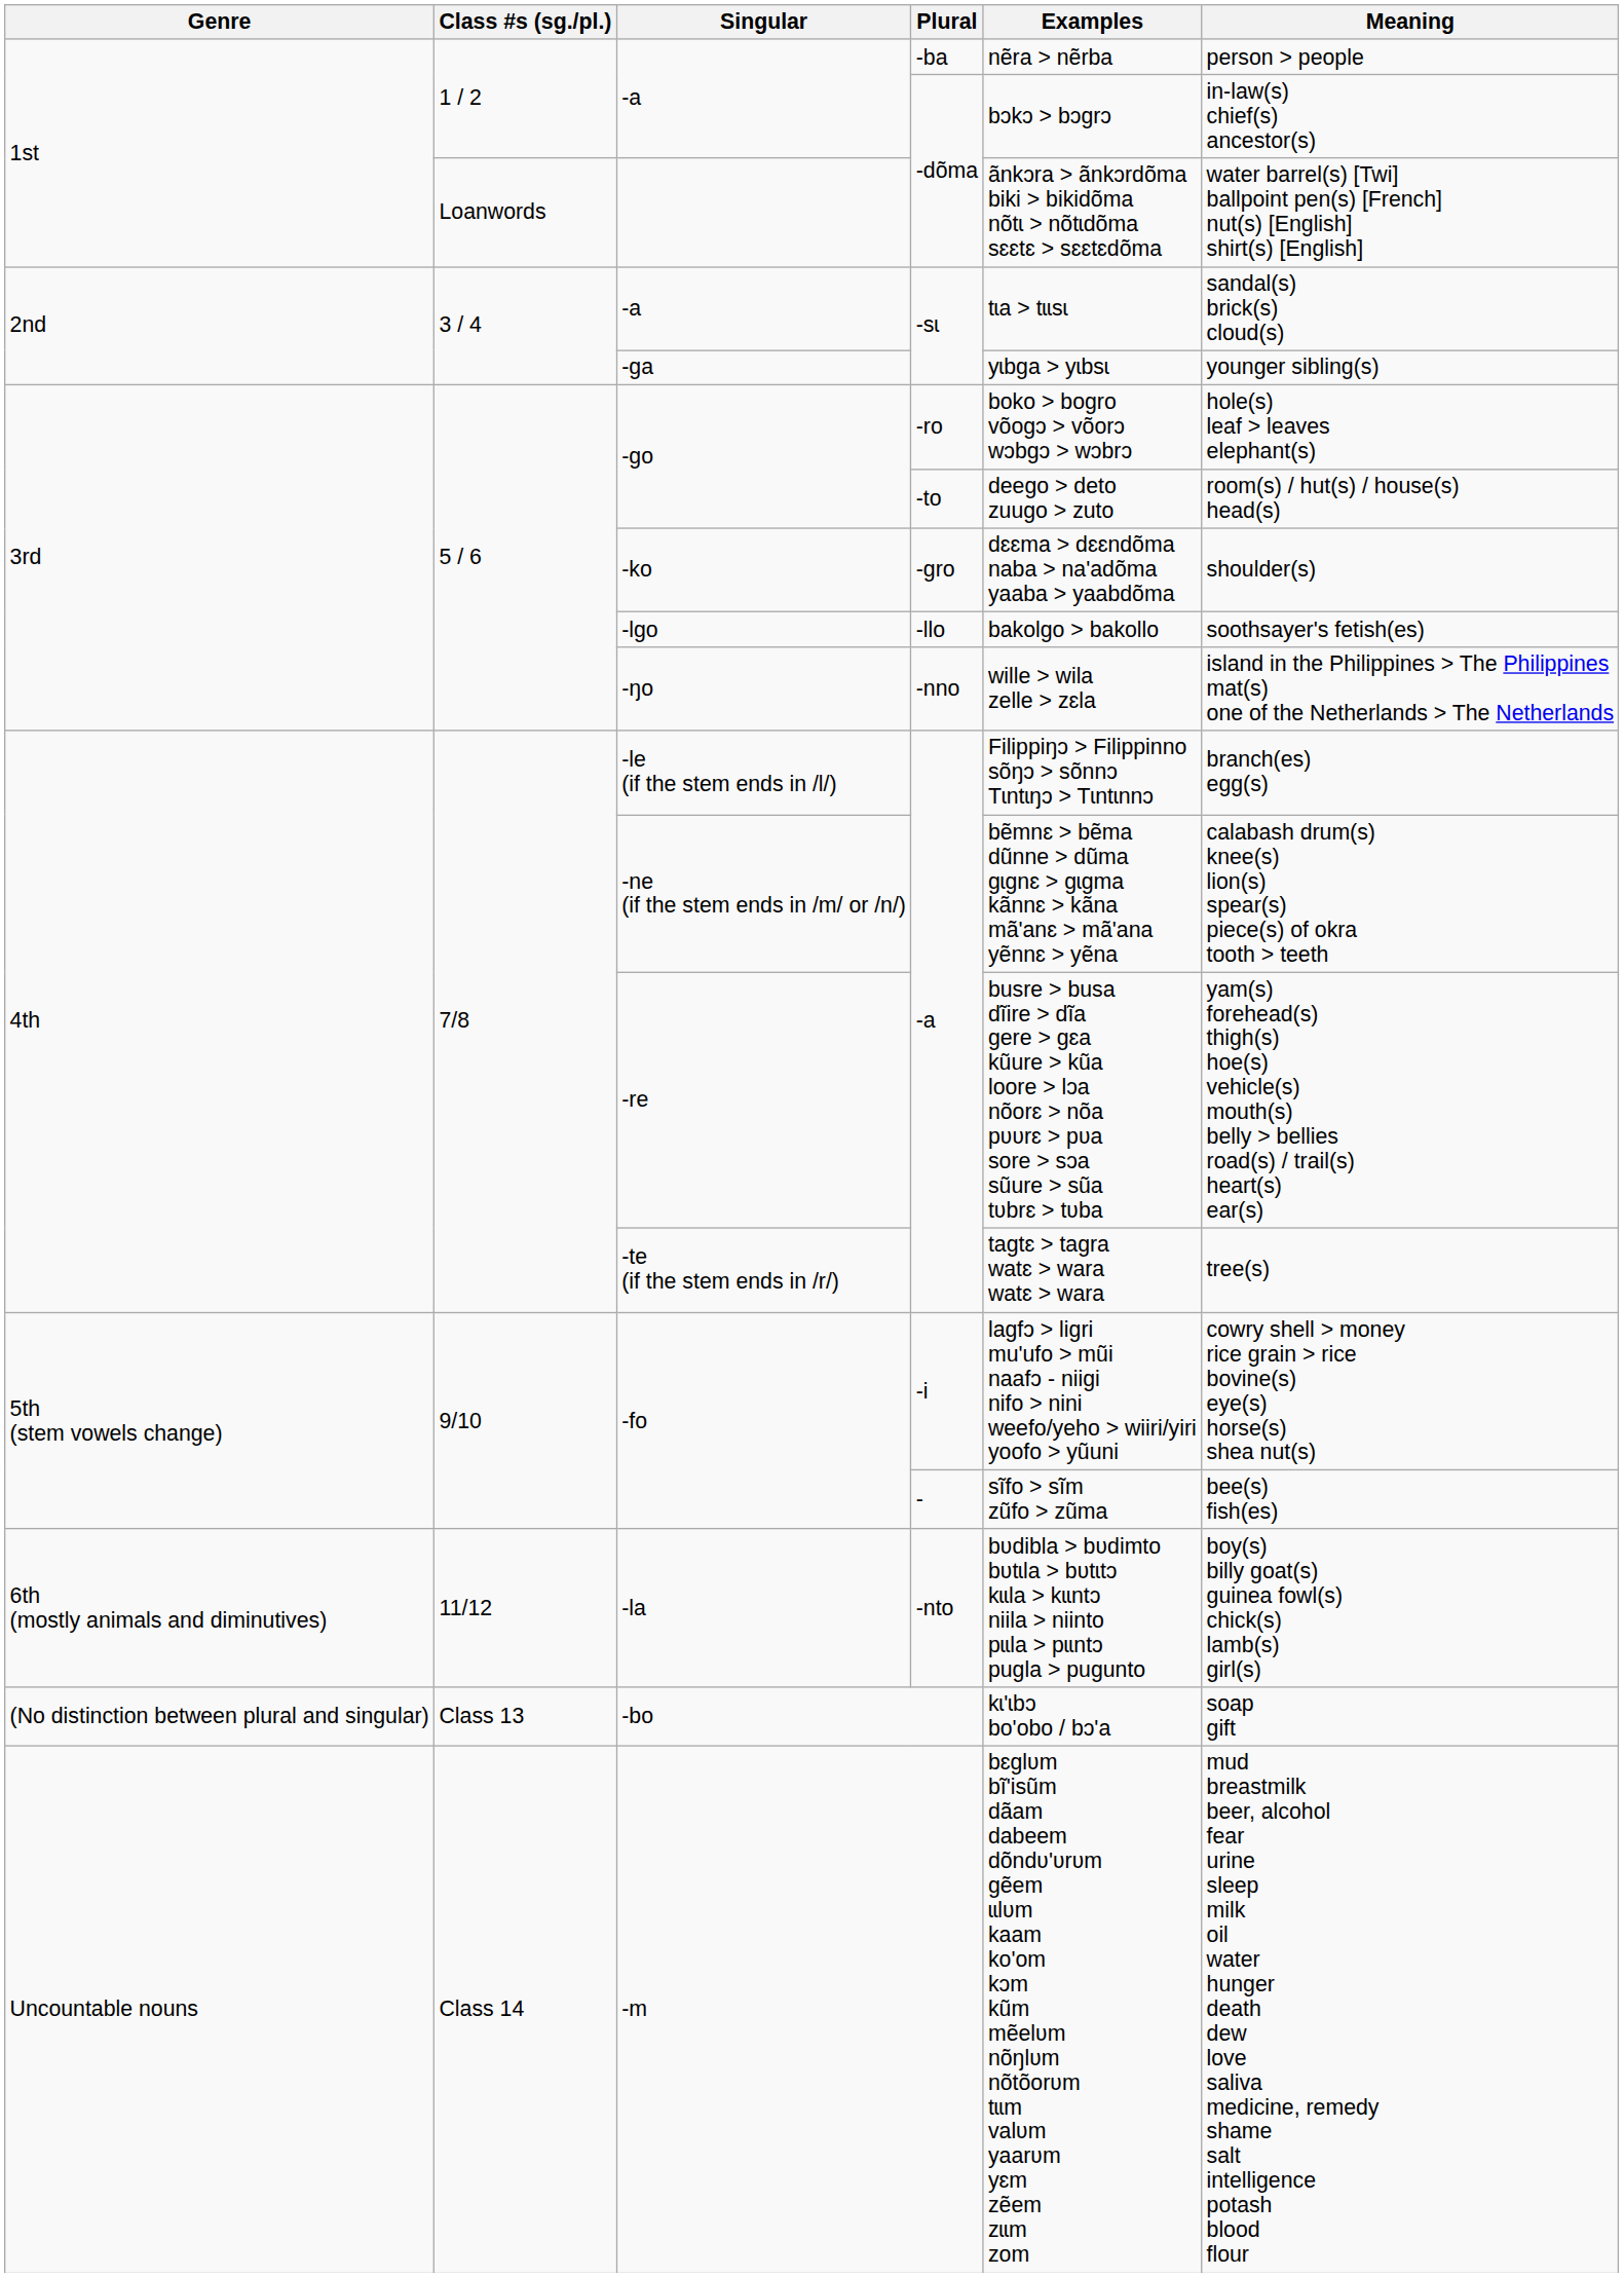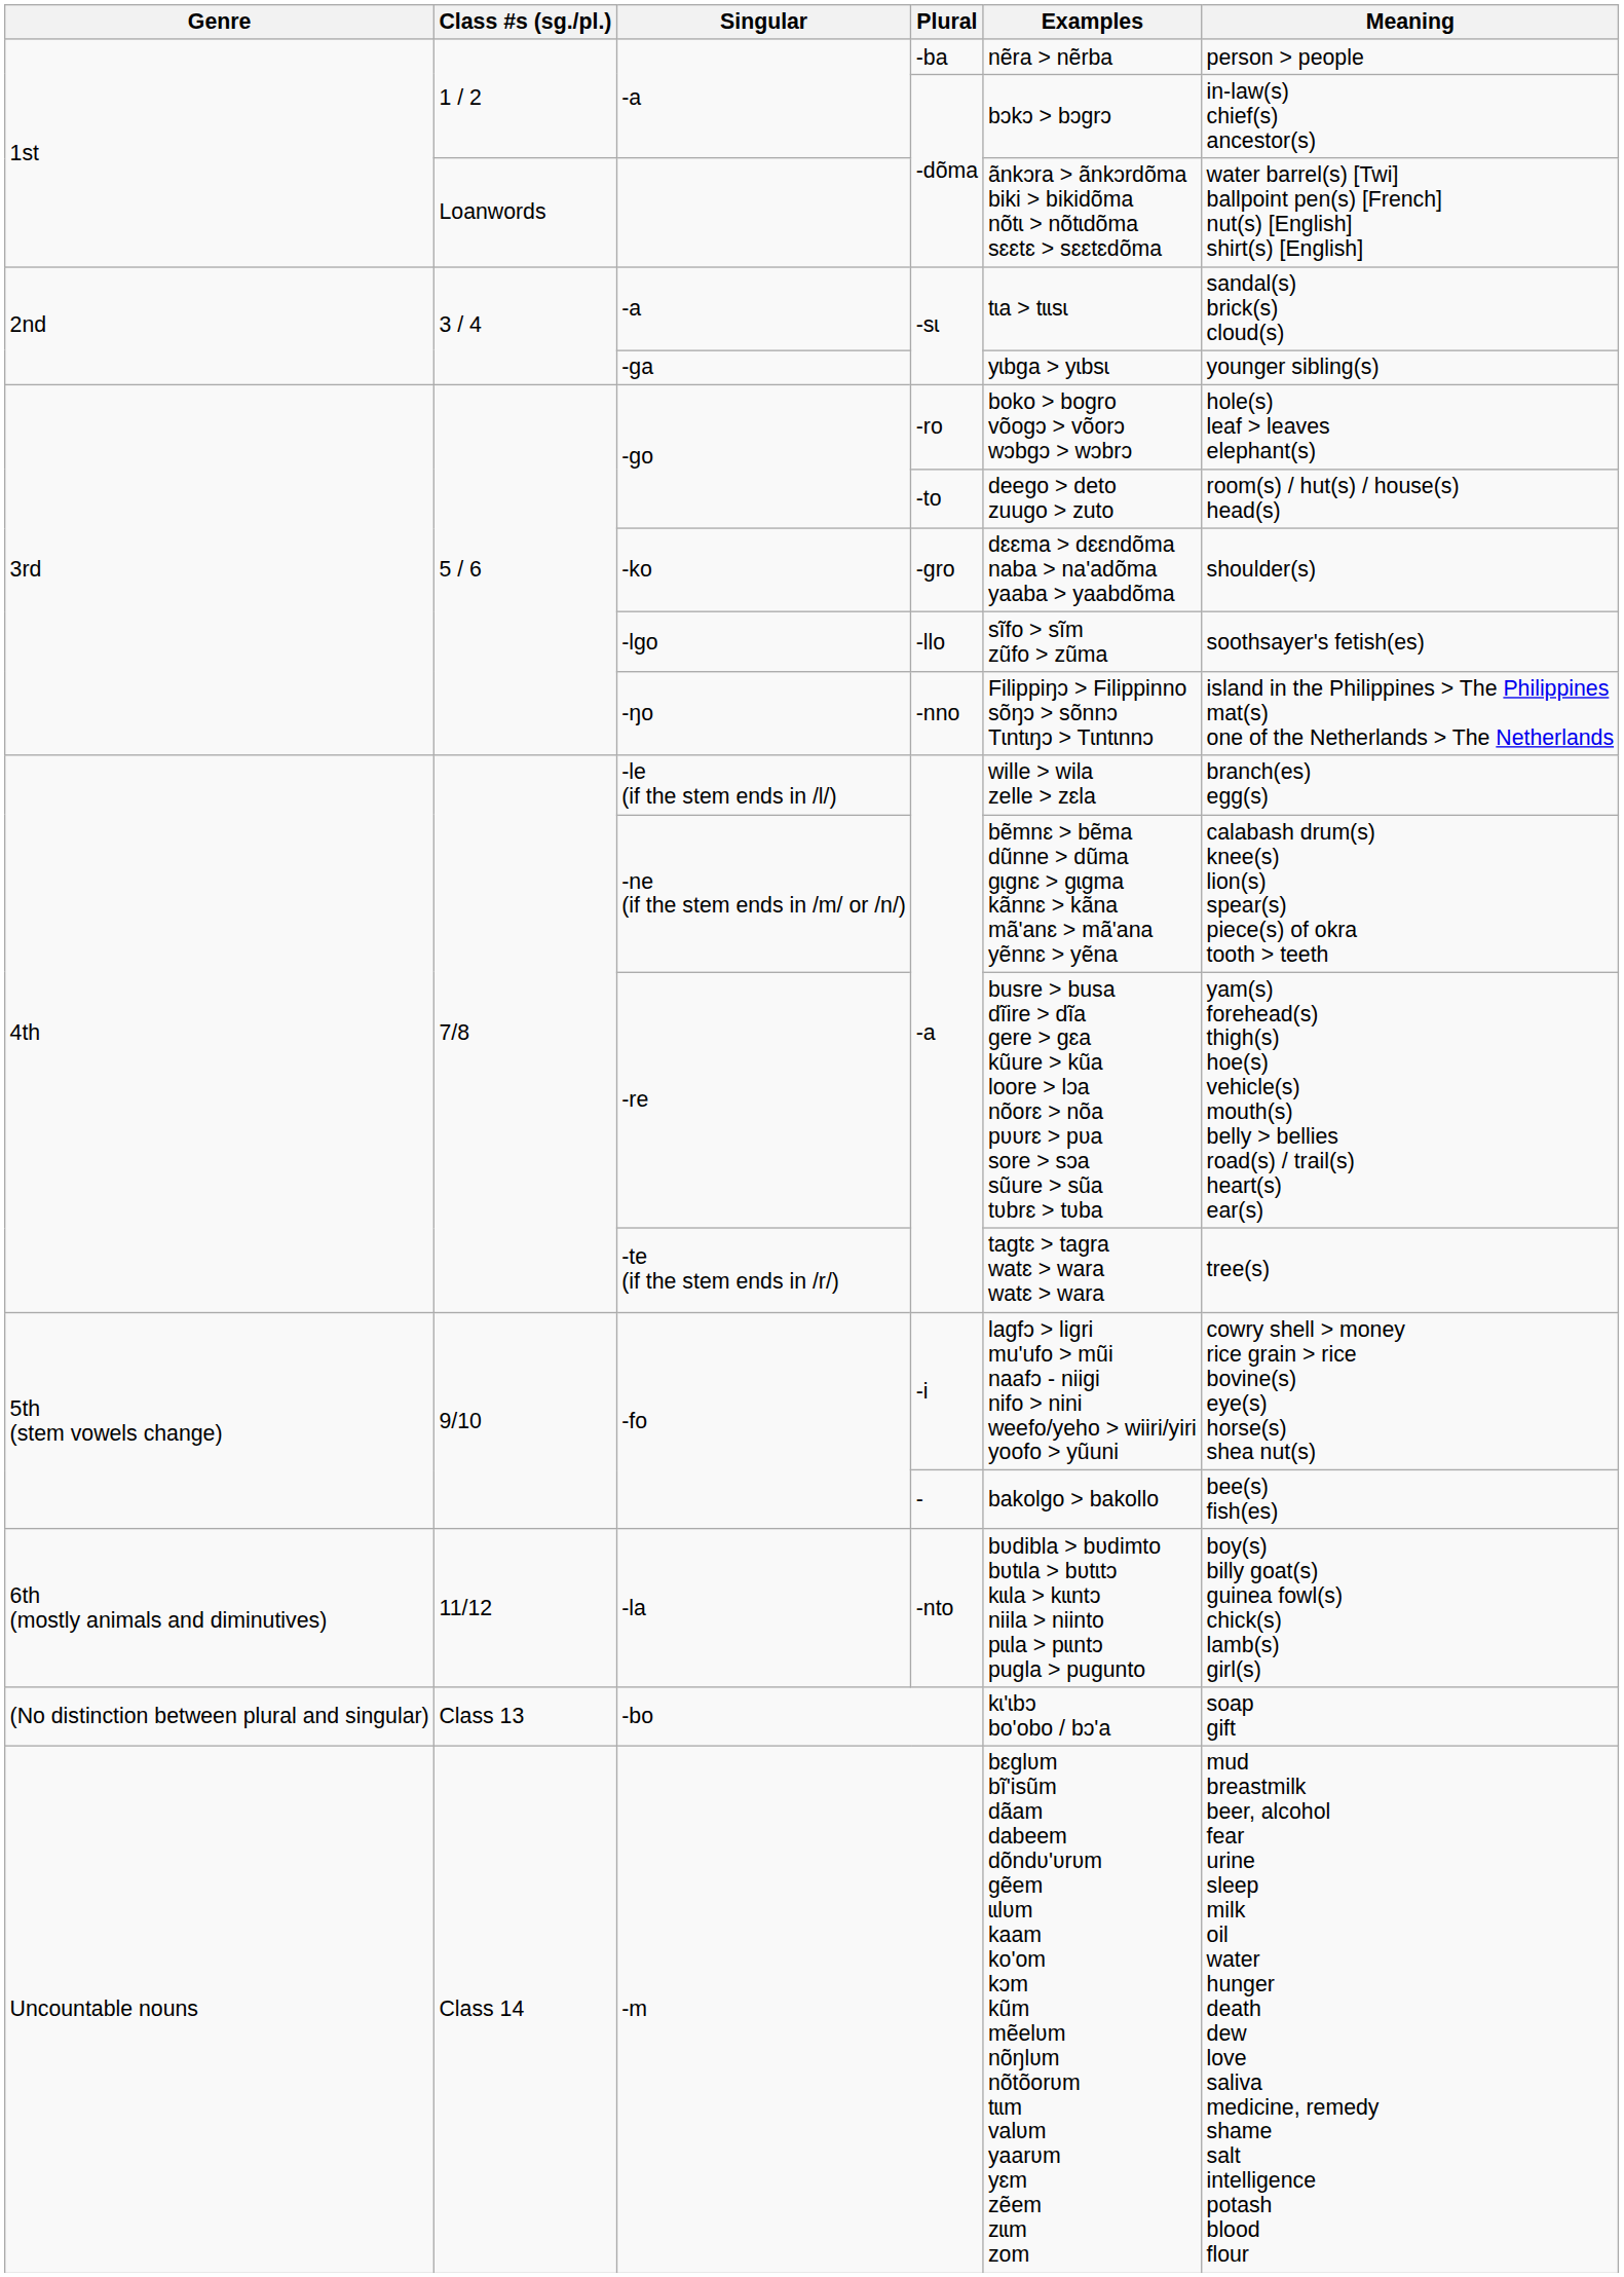 <table class="wikitable">
 <tr>
 <th>Genre</th>
 <th>Class #s (sg./pl.)</th>
 <th>Singular</th>
 <th>Plural</th>
 <th>Examples</th>
 <th>Meaning</th>
 </tr>
 <tr>
 <td rowspan="3">1st</td>
 <td rowspan="2">1 / 2</td>
 <td rowspan="2">-a</td>
 <td>-ba</td>
 <td>nẽra > nẽrba</td>
 <td>person > people</td>
 </tr>
 <tr>
 <td rowspan="2">-dõma</td>
 <td>bɔkɔ > bɔgrɔ</td>
 <td>in-law(s)<br>chief(s)<br>ancestor(s)</td>
 </tr>
 <tr>
 <td>Loanwords</td>
 <td></td>
 <td>ãnkɔra > ãnkɔrdõma<br>biki > bikidõma<br>nõtɩ > nõtɩdõma<br>sɛɛtɛ > sɛɛtɛdõma</td>
 <td>water barrel(s) [Twi]<br>ballpoint pen(s) [French]<br>nut(s) [English]<br>shirt(s) [English]</td>
 </tr>
 <tr>
 <td rowspan="2">2nd</td>
 <td rowspan="2">3 / 4</td>
 <td>-a</td>
 <td rowspan="2">-sɩ</td>
 <td>tɩa > tɩɩsɩ</td>
 <td>sandal(s)<br>brick(s)<br>cloud(s)</td>
 </tr>
 <tr>
 <td>-ga</td>
 <td>yɩbga > yɩbsɩ</td>
 <td>younger sibling(s)</td>
 </tr>
 <tr>
 <td rowspan="5">3rd</td>
 <td rowspan="5">5 / 6</td>
 <td rowspan="2">-go</td>
 <td>-ro</td>
 <td>boko > bogro<br>võogɔ > võorɔ<br>wɔbgɔ > wɔbrɔ</td>
 <td>hole(s)<br>leaf > leaves<br>elephant(s)</td>
 </tr>
 <tr>
 <td>-to</td>
 <td>deego > deto<br>zuugo > zuto</td>
 <td>room(s) / hut(s) / house(s)<br>head(s)</td>
 </tr>
 <tr>
 <td>-ko</td>
 <td>-gro</td>
 <td>dɛɛma > dɛɛndõma<br>naba > na'adõma<br>yaaba > yaabdõma</td>
 <td>shoulder(s)</td>
 </tr>
 <tr>
 <td>-lgo</td>
 <td>-llo</td>
-<td>bakolgo > bakollo</td>
+<td>sĩfo > sĩm<br>zũfo > zũma</td>
 <td>soothsayer's fetish(es)</td>
 </tr>
 <tr>
 <td>-ŋo</td>
 <td>-nno</td>
-<td>wille > wila<br>zelle > zɛla</td>
+<td>Filippiŋɔ > Filippinno<br>sõŋɔ > sõnnɔ<br>Tɩntɩŋɔ > Tɩntɩnnɔ</td>
 <td>island in the Philippines > The <a href='#'>Philippines</a><br>mat(s)<br>one of the Netherlands > The <a href='#'>Netherlands</a></td>
 </tr>
 <tr>
 <td rowspan="4">4th</td>
 <td rowspan="4">7/8</td>
 <td>-le<br>(if the stem ends in /l/)</td>
 <td rowspan="4">-a</td>
-<td>Filippiŋɔ > Filippinno<br>sõŋɔ > sõnnɔ<br>Tɩntɩŋɔ > Tɩntɩnnɔ</td>
+<td>wille > wila<br>zelle > zɛla</td>
 <td>branch(es)<br>egg(s)</td>
 </tr>
 <tr>
 <td>-ne<br>(if the stem ends in /m/ or /n/)</td>
 <td>bẽmnɛ > bẽma<br>dũnne > dũma<br>gɩgnɛ > gɩgma<br>kãnnɛ > kãna<br>mã'anɛ > mã'ana<br>yẽnnɛ > yẽna</td>
 <td>calabash drum(s)<br>knee(s)<br>lion(s)<br>spear(s)<br>piece(s) of okra<br>tooth > teeth</td>
 </tr>
 <tr>
 <td>-re</td>
 <td>busre > busa<br>dĩire > dĩa<br>gere > gɛa<br>kũure > kũa<br>loore > lɔa<br>nõorɛ > nõa<br>pʋʋrɛ > pʋa<br>sore > sɔa<br>sũure > sũa<br>tʋbrɛ > tʋba</td>
 <td>yam(s)<br>forehead(s)<br>thigh(s)<br>hoe(s)<br>vehicle(s)<br>mouth(s)<br>belly > bellies<br>road(s) / trail(s)<br>heart(s)<br>ear(s)</td>
 </tr>
 <tr>
 <td>-te<br>(if the stem ends in /r/)</td>
 <td>tagtɛ > tagra<br>watɛ > wara<br>watɛ > wara</td>
 <td>tree(s)</td>
 </tr>
 <tr>
 <td rowspan="2">5th<br>(stem vowels change)</td>
 <td rowspan="2">9/10</td>
 <td rowspan="2">-fo</td>
 <td>-i</td>
 <td>lagfɔ > ligri<br>mu'ufo > mũi<br>naafɔ - niigi<br>nifo > nini<br>weefo/yeho > wiiri/yiri<br>yoofo > yũuni</td>
 <td>cowry shell > money<br>rice grain > rice<br>bovine(s)<br>eye(s)<br>horse(s)<br>shea nut(s)</td>
 </tr>
 <tr>
 <td>-</td>
-<td>sĩfo > sĩm<br>zũfo > zũma</td>
+<td>bakolgo > bakollo</td>
 <td>bee(s)<br>fish(es)</td>
 </tr>
 <tr>
 <td>6th<br>(mostly animals and diminutives)</td>
 <td>11/12</td>
 <td>-la</td>
 <td>-nto</td>
 <td>bʋdibla > bʋdimto<br>bʋtɩla > bʋtɩtɔ<br>kɩɩla > kɩɩntɔ<br>niila > niinto<br>pɩɩla > pɩɩntɔ<br>pugla > pugunto</td>
 <td>boy(s)<br>billy goat(s)<br>guinea fowl(s)<br>chick(s)<br>lamb(s)<br>girl(s)</td>
 </tr>
 <tr>
 <td>(No distinction between plural and singular)</td>
 <td>Class 13</td>
 <td colspan="2">-bo</td>
 <td>kɩ'ɩbɔ<br>bo'obo / bɔ'a</td>
 <td>soap<br>gift</td>
 </tr>
 <tr>
 <td>Uncountable nouns</td>
 <td>Class 14</td>
 <td colspan="2">-m</td>
 <td>bɛglʋm<br>bĩ'isũm<br>dãam<br>dabeem<br>dõndʋ'ʋrʋm<br>gẽem<br>ɩɩlʋm<br>kaam<br>ko'om<br>kɔm<br>kũm<br>mẽelʋm<br>nõŋlʋm<br>nõtõorʋm<br>tɩɩm<br>valʋm<br>yaarʋm<br>yɛm<br>zẽem<br>zɩɩm<br>zom</td>
 <td>mud<br>breastmilk<br>beer, alcohol<br>fear<br>urine<br>sleep<br>milk<br>oil<br>water<br>hunger<br>death<br>dew<br>love<br>saliva<br>medicine, remedy<br>shame<br>salt<br>intelligence<br>potash<br>blood<br>flour</td>
 </tr>
 </table>
